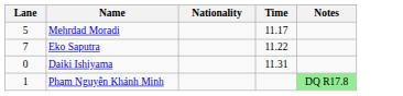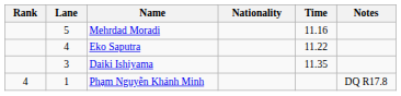 <table class="wikitable sortable" style="font-size:90%; text-align:center">
 <tr>
+<th width="50">Rank</th>
 <th width="50">Lane</th>
 <th width="175">Name</th>
 <th width="100">Nationality</th>
 <th width="50">Time</th>
 <th width="75">Notes</th>
 </tr>
 <tr>
+<td></td>
 <td>5</td>
 <td align="left"><a href='#'>Mehrdad Moradi</a></td>
 <td align="left"></td>
-<td>11.17</td>
+<td>11.16</td>
 <td></td>
 </tr>
 <tr>
-<td>7</td>
+<td></td>
+<td>4</td>
 <td align="left"><a href='#'>Eko Saputra</a></td>
 <td align="left"></td>
 <td>11.22</td>
 <td></td>
 </tr>
 <tr>
-<td>0</td>
+<td></td>
+<td>3</td>
 <td align="left"><a href='#'>Daiki Ishiyama</a></td>
 <td align="left"></td>
-<td>11.31</td>
+<td>11.35</td>
 <td></td>
 </tr>
 <tr>
+<td>4</td>
 <td>1</td>
 <td align="left"><a href='#'>Phạm Nguyễn Khánh Minh</a></td>
 <td align="left"></td>
 <td></td>
-<td style="background: lightgreen;">DQ R17.8</td>
+<td>DQ R17.8</td>
 </tr>
 </table>
